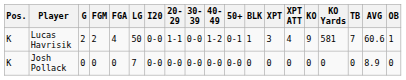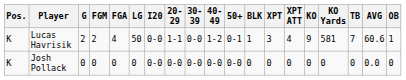 <table class="wikitable sortable">
 <tr>
 <th bgcolor="#DDDDFF" width="6%">Pos.</th>
 <th bgcolor="#DDDDFF" width="20%">Player</th>
 <th bgcolor="#DDDDFF" width="6%">G</th>
 <th bgcolor="#DDDDFF" width="6%">FGM</th>
 <th bgcolor="#DDDDFF" width="6%">FGA</th>
 <th bgcolor="#DDDDFF" width="6%">LG</th>
 <th bgcolor="#DDDDFF" width="6%">I20</th>
 <th bgcolor="#DDDDFF" width="6%">20-29</th>
 <th bgcolor="#DDDDFF" width="6%">30-39</th>
 <th bgcolor="#DDDDFF" width="6%">40-49</th>
 <th bgcolor="#DDDDFF" width="6%">50+</th>
 <th bgcolor="#DDDDFF" width="6%">BLK</th>
 <th bgcolor="#DDDDFF" width="6%">XPT</th>
 <th bgcolor="#DDDDFF" width="6%">XPT ATT</th>
 <th bgcolor="#DDDDFF" width="6%">KO</th>
 <th bgcolor="#DDDDFF" width="6%">KO Yards</th>
 <th bgcolor="#DDDDFF" width="6%">TB</th>
 <th bgcolor="#DDDDFF" width="6%">AVG</th>
 <th bgcolor="#DDDDFF" width="6%">OB</th>
 </tr>
 <tr>
 <td>K</td>
 <td>Lucas Havrisik</td>
 <td>2</td>
 <td>2</td>
 <td>4</td>
 <td>50</td>
 <td>0-0</td>
 <td>1-1</td>
 <td>0-0</td>
 <td>1-2</td>
 <td>0-1</td>
 <td>1</td>
 <td>3</td>
 <td>4</td>
 <td>9</td>
 <td>581</td>
 <td>7</td>
 <td>60.6</td>
 <td>1</td>
 </tr>
 <tr>
 <td>K</td>
 <td>Josh Pollack</td>
 <td>0</td>
 <td>0</td>
 <td>0</td>
-<td>7</td>
+<td>0</td>
 <td>0-0</td>
 <td>0-0</td>
 <td>0-0</td>
 <td>0-0</td>
 <td>0-0</td>
 <td>0</td>
 <td>0</td>
 <td>0</td>
 <td>0</td>
 <td>0</td>
 <td>0</td>
-<td>8.9</td>
+<td>0.0</td>
 <td>0</td>
 </tr>
 </table>
